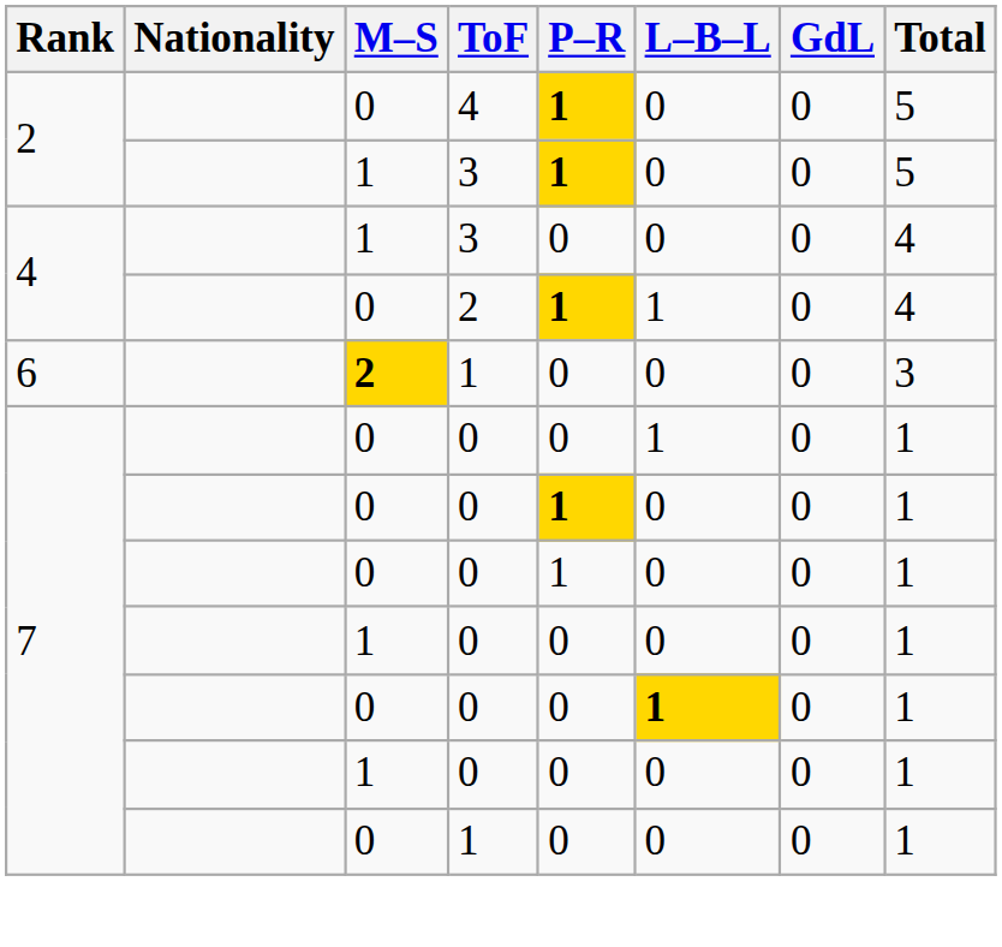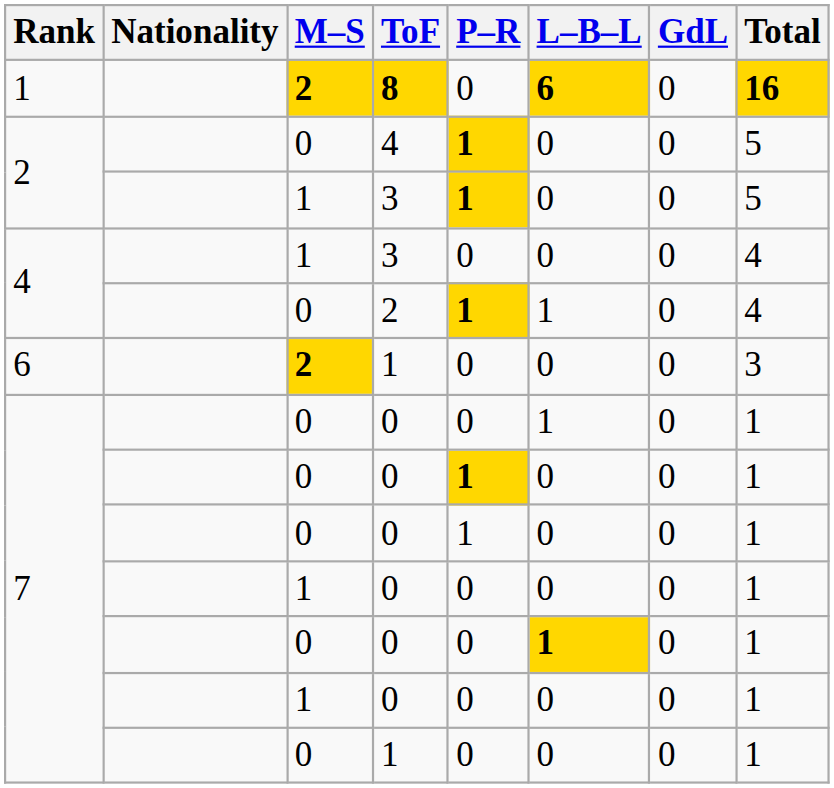 <table class="wikitable sortable">
 <tr>
 <th>Rank</th>
 <th>Nationality</th>
 <th><a href='#'>M–S</a></th>
 <th><a href='#'>ToF</a></th>
 <th><a href='#'>P–R</a></th>
 <th><a href='#'>L–B–L</a></th>
 <th><a href='#'>GdL</a></th>
 <th>Total</th>
+</tr>
+<tr>
+<td>1</td>
+<td></td>
+<td bgcolor=gold><strong>2</strong></td>
+<td bgcolor=gold><strong>8</strong></td>
+<td>0</td>
+<td bgcolor=gold><strong>6</strong></td>
+<td>0</td>
+<td bgcolor=gold><strong>16</strong></td>
 </tr>
 <tr>
 <td rowspan=2>2</td>
 <td></td>
 <td>0</td>
 <td>4</td>
 <td bgcolor=gold><strong>1</strong></td>
 <td>0</td>
 <td>0</td>
 <td>5</td>
 </tr>
 <tr>
 <td></td>
 <td>1</td>
 <td>3</td>
 <td bgcolor=gold><strong>1</strong></td>
 <td>0</td>
 <td>0</td>
 <td>5</td>
 </tr>
 <tr>
 <td rowspan=2>4</td>
 <td></td>
 <td>1</td>
 <td>3</td>
 <td>0</td>
 <td>0</td>
 <td>0</td>
 <td>4</td>
 </tr>
 <tr>
 <td></td>
 <td>0</td>
 <td>2</td>
 <td bgcolor=gold><strong>1</strong></td>
 <td>1</td>
 <td>0</td>
 <td>4</td>
 </tr>
 <tr>
 <td rowspan=1>6</td>
 <td></td>
 <td bgcolor=gold><strong>2</strong></td>
 <td>1</td>
 <td>0</td>
 <td>0</td>
 <td>0</td>
 <td>3</td>
 </tr>
 <tr>
 <td rowspan="7">7</td>
 <td></td>
 <td>0</td>
 <td>0</td>
 <td>0</td>
 <td>1</td>
 <td>0</td>
 <td>1</td>
 </tr>
 <tr>
 <td></td>
 <td>0</td>
 <td>0</td>
 <td bgcolor=gold><strong>1</strong></td>
 <td>0</td>
 <td>0</td>
 <td>1</td>
 </tr>
 <tr>
 <td></td>
 <td>0</td>
 <td>0</td>
 <td>1</td>
 <td>0</td>
 <td>0</td>
 <td>1</td>
 </tr>
 <tr>
 <td></td>
 <td>1</td>
 <td>0</td>
 <td>0</td>
 <td>0</td>
 <td>0</td>
 <td>1</td>
 </tr>
 <tr>
 <td></td>
 <td>0</td>
 <td>0</td>
 <td>0</td>
 <td bgcolor=gold><strong>1</strong></td>
 <td>0</td>
 <td>1</td>
 </tr>
 <tr>
 <td></td>
 <td>1</td>
 <td>0</td>
 <td>0</td>
 <td>0</td>
 <td>0</td>
 <td>1</td>
 </tr>
 <tr>
 <td></td>
 <td>0</td>
 <td>1</td>
 <td>0</td>
 <td>0</td>
 <td>0</td>
 <td>1</td>
 </tr>
 </table>
